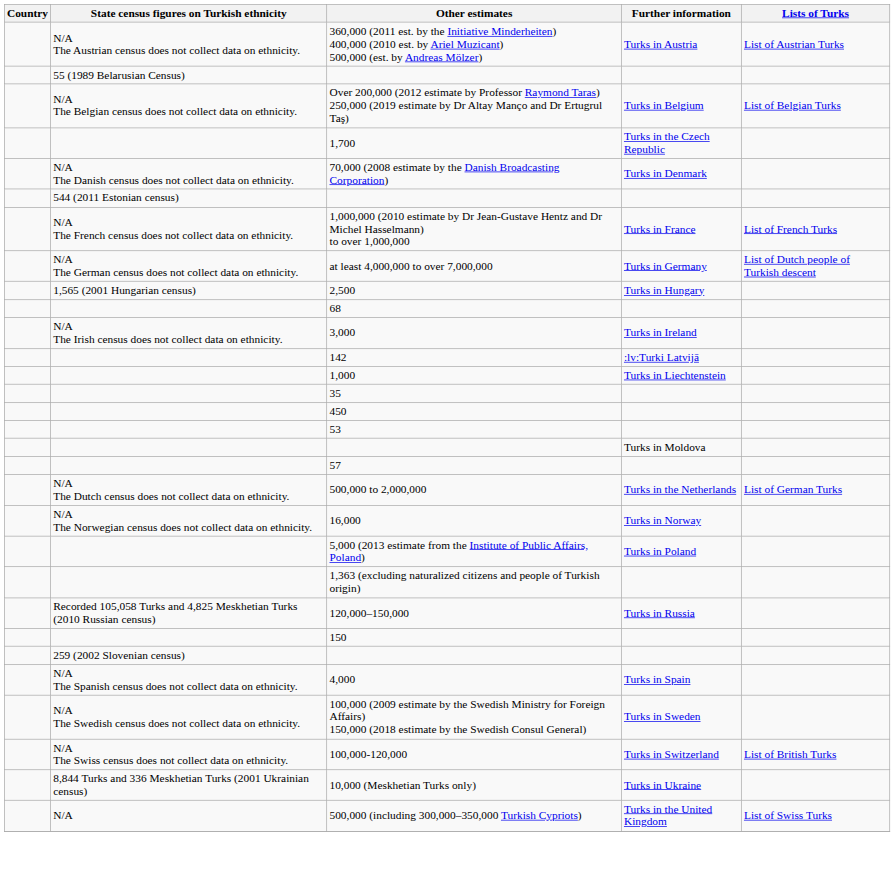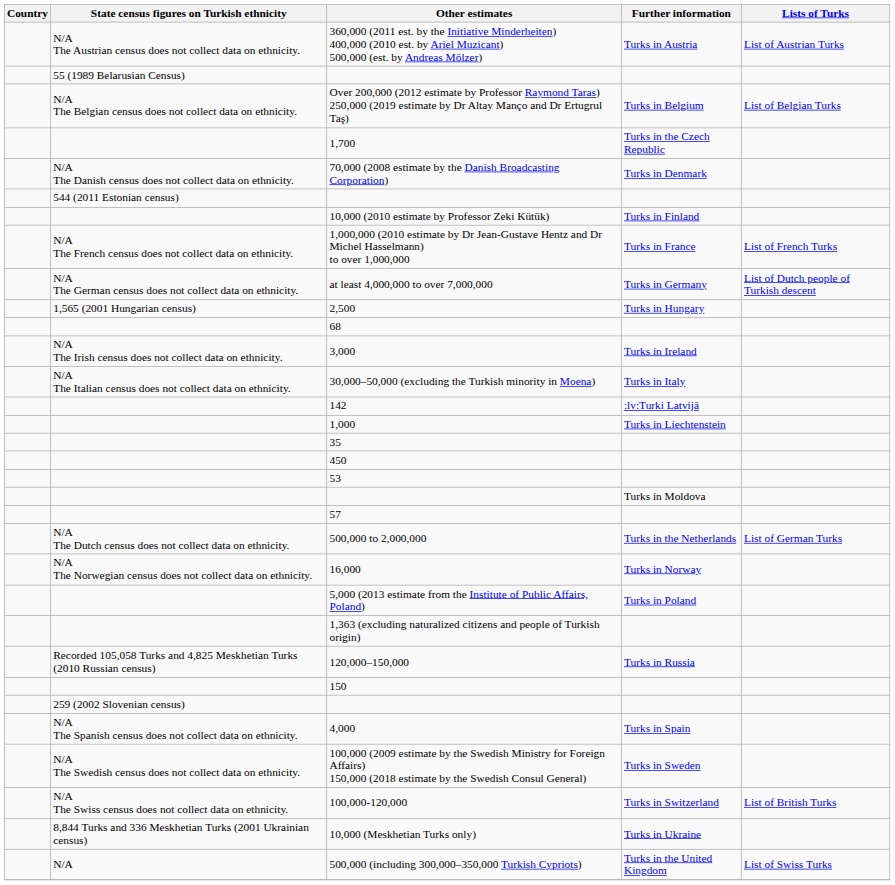 <table class="wikitable sortable">
 <tr>
 <th>Country</th>
 <th>State census figures on Turkish ethnicity</th>
 <th>Other estimates</th>
 <th>Further information</th>
 <th><a href='#'>Lists of Turks</a></th>
 </tr>
 <tr>
 <td></td>
 <td>N/A <br> The Austrian census does not collect data on ethnicity.</td>
 <td>360,000 (2011 est. by the <a href='#'>Initiative Minderheiten</a>) <br> 400,000 (2010 est. by <a href='#'>Ariel Muzicant</a>) <br> 500,000 (est. by <a href='#'>Andreas Mölzer</a>)</td>
 <td><a href='#'>Turks in Austria</a></td>
 <td><a href='#'>List of Austrian Turks</a></td>
 </tr>
 <tr>
 <td></td>
 <td>55 (1989 Belarusian Census)</td>
 <td></td>
 <td></td>
 <td></td>
 </tr>
 <tr>
 <td></td>
 <td>N/A <br> The Belgian census does not collect data on ethnicity.</td>
 <td>Over 200,000 (2012 estimate by Professor <a href='#'>Raymond Taras</a>) <br> 250,000 (2019 estimate by Dr Altay Manço and Dr Ertugrul Taş)</td>
 <td><a href='#'>Turks in Belgium</a></td>
 <td><a href='#'>List of Belgian Turks</a></td>
 </tr>
 <tr>
 <td></td>
 <td></td>
 <td>1,700</td>
 <td><a href='#'>Turks in the Czech Republic</a></td>
 <td></td>
 </tr>
 <tr>
 <td></td>
 <td>N/A <br> The Danish census does not collect data on ethnicity.</td>
 <td>70,000 (2008 estimate by the <a href='#'>Danish Broadcasting Corporation</a>)</td>
 <td><a href='#'>Turks in Denmark</a></td>
 <td></td>
 </tr>
 <tr>
 <td></td>
 <td>544 (2011 Estonian census)</td>
 <td></td>
 <td></td>
 <td></td>
 </tr>
 <tr>
 <td></td>
+<td></td>
+<td>10,000 (2010 estimate by Professor Zeki Kütük)</td>
+<td><a href='#'>Turks in Finland</a></td>
+<td></td>
+</tr>
+<tr>
+<td></td>
 <td>N/A <br> The French census does not collect data on ethnicity.</td>
 <td>1,000,000 (2010 estimate by Dr Jean-Gustave Hentz and Dr Michel Hasselmann) <br> to over 1,000,000</td>
 <td><a href='#'>Turks in France</a></td>
 <td><a href='#'>List of French Turks</a></td>
 </tr>
 <tr>
 <td></td>
 <td>N/A <br> The German census does not collect data on ethnicity.</td>
 <td>at least 4,000,000 to over 7,000,000</td>
 <td><a href='#'>Turks in Germany</a></td>
 <td><a href='#'>List of Dutch people of Turkish descent</a></td>
 </tr>
 <tr>
 <td></td>
 <td>1,565 (2001 Hungarian census)</td>
 <td>2,500</td>
 <td><a href='#'>Turks in Hungary</a></td>
 <td></td>
 </tr>
 <tr>
 <td></td>
 <td></td>
 <td>68</td>
 <td></td>
 <td></td>
 </tr>
 <tr>
 <td></td>
 <td>N/A <br> The Irish census does not collect data on ethnicity.</td>
 <td>3,000</td>
 <td><a href='#'>Turks in Ireland</a></td>
+<td></td>
+</tr>
+<tr>
+<td></td>
+<td>N/A <br> The Italian census does not collect data on ethnicity.</td>
+<td>30,000–50,000 (excluding the Turkish minority in <a href='#'>Moena</a>)</td>
+<td><a href='#'>Turks in Italy</a></td>
 <td></td>
 </tr>
 <tr>
 <td></td>
 <td></td>
 <td>142</td>
 <td><a href='#'>:lv:Turki Latvijā</a></td>
 <td></td>
 </tr>
 <tr>
 <td></td>
 <td></td>
 <td>1,000</td>
 <td><a href='#'>Turks in Liechtenstein</a></td>
 <td></td>
 </tr>
 <tr>
 <td></td>
 <td></td>
 <td>35</td>
 <td></td>
 <td></td>
 </tr>
 <tr>
 <td></td>
 <td></td>
 <td>450</td>
 <td></td>
 <td></td>
 </tr>
 <tr>
 <td></td>
 <td></td>
 <td>53</td>
 <td></td>
 <td></td>
 </tr>
 <tr>
 <td></td>
 <td></td>
 <td></td>
 <td>Turks in Moldova</td>
 <td></td>
 </tr>
 <tr>
 <td></td>
 <td></td>
 <td>57</td>
 <td></td>
 <td></td>
 </tr>
 <tr>
 <td></td>
 <td>N/A <br> The Dutch census does not collect data on ethnicity.</td>
 <td>500,000 to 2,000,000</td>
 <td><a href='#'>Turks in the Netherlands</a></td>
 <td><a href='#'>List of German Turks</a></td>
 </tr>
 <tr>
 <td></td>
 <td>N/A <br> The Norwegian census does not collect data on ethnicity.</td>
 <td>16,000</td>
 <td><a href='#'>Turks in Norway</a></td>
 <td></td>
 </tr>
 <tr>
 <td></td>
 <td></td>
 <td>5,000 (2013 estimate from the <a href='#'>Institute of Public Affairs, Poland</a>)</td>
 <td><a href='#'>Turks in Poland</a></td>
 <td></td>
 </tr>
 <tr>
 <td></td>
 <td></td>
 <td>1,363 (excluding naturalized citizens and people of Turkish origin)</td>
 <td></td>
 <td></td>
 </tr>
 <tr>
 <td></td>
 <td>Recorded 105,058 Turks and 4,825 Meskhetian Turks (2010 Russian census)</td>
 <td>120,000–150,000</td>
 <td><a href='#'>Turks in Russia</a></td>
 <td></td>
 </tr>
 <tr>
 <td></td>
 <td></td>
 <td>150</td>
 <td></td>
 <td></td>
 </tr>
 <tr>
 <td></td>
 <td>259 (2002 Slovenian census)</td>
 <td></td>
 <td></td>
 <td></td>
 </tr>
 <tr>
 <td></td>
 <td>N/A <br> The Spanish census does not collect data on ethnicity.</td>
 <td>4,000</td>
 <td><a href='#'>Turks in Spain</a></td>
 <td></td>
 </tr>
 <tr>
 <td></td>
 <td>N/A <br> The Swedish census does not collect data on ethnicity.</td>
 <td>100,000 (2009 estimate by the Swedish Ministry for Foreign Affairs) <br> 150,000 (2018 estimate by the Swedish Consul General)</td>
 <td><a href='#'>Turks in Sweden</a></td>
 <td></td>
 </tr>
 <tr>
 <td></td>
 <td>N/A <br> The Swiss census does not collect data on ethnicity.</td>
 <td>100,000-120,000</td>
 <td><a href='#'>Turks in Switzerland</a></td>
 <td><a href='#'>List of British Turks</a></td>
 </tr>
 <tr>
 <td></td>
 <td>8,844 Turks and 336 Meskhetian Turks (2001 Ukrainian census)</td>
 <td>10,000 (Meskhetian Turks only)</td>
 <td><a href='#'>Turks in Ukraine</a></td>
 <td></td>
 </tr>
 <tr>
 <td></td>
 <td>N/A</td>
 <td>500,000 (including 300,000–350,000 <a href='#'>Turkish Cypriots</a>)</td>
 <td><a href='#'>Turks in the United Kingdom</a></td>
 <td><a href='#'>List of Swiss Turks</a></td>
 </tr>
 <tr>
 </tr>
 </table>
